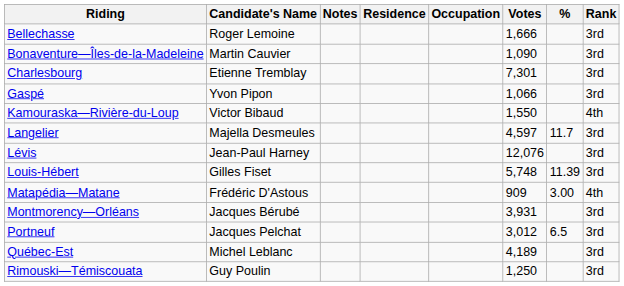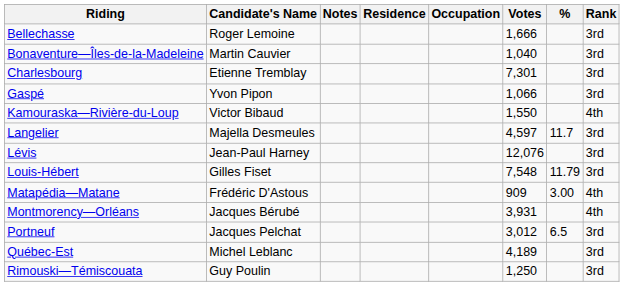 <table class="wikitable sortable">
 <tr>
 <th>Riding<br></th>
 <th>Candidate's Name</th>
 <th>Notes</th>
 <th>Residence</th>
 <th>Occupation</th>
 <th>Votes</th>
 <th>%</th>
 <th>Rank</th>
 </tr>
 <tr>
 <td><a href='#'>Bellechasse</a></td>
 <td>Roger Lemoine</td>
 <td></td>
 <td></td>
 <td></td>
 <td>1,666</td>
 <td></td>
 <td>3rd</td>
 </tr>
 <tr>
 <td><a href='#'>Bonaventure—Îles-de-la-Madeleine</a></td>
 <td>Martin Cauvier</td>
 <td></td>
 <td></td>
 <td></td>
-<td>1,090</td>
+<td>1,040</td>
 <td></td>
 <td>3rd</td>
 </tr>
 <tr>
 <td><a href='#'>Charlesbourg</a></td>
 <td>Etienne Tremblay</td>
 <td></td>
 <td></td>
 <td></td>
 <td>7,301</td>
 <td></td>
 <td>3rd</td>
 </tr>
 <tr>
 <td><a href='#'>Gaspé</a></td>
 <td>Yvon Pipon</td>
 <td></td>
 <td></td>
 <td></td>
 <td>1,066</td>
 <td></td>
 <td>3rd</td>
 </tr>
 <tr>
 <td><a href='#'>Kamouraska—Rivière-du-Loup</a></td>
 <td>Victor Bibaud</td>
 <td></td>
 <td></td>
 <td></td>
 <td>1,550</td>
 <td></td>
 <td>4th</td>
 </tr>
 <tr>
 <td><a href='#'>Langelier</a></td>
 <td>Majella Desmeules</td>
 <td></td>
 <td></td>
 <td></td>
 <td>4,597</td>
 <td>11.7</td>
 <td>3rd</td>
 </tr>
 <tr>
 <td><a href='#'>Lévis</a></td>
 <td>Jean-Paul Harney</td>
 <td></td>
 <td></td>
 <td></td>
 <td>12,076</td>
 <td></td>
 <td>3rd</td>
 </tr>
 <tr>
 <td><a href='#'>Louis-Hébert</a></td>
 <td>Gilles Fiset</td>
 <td></td>
 <td></td>
 <td></td>
-<td>5,748</td>
-<td>11.39</td>
+<td>7,548</td>
+<td>11.79</td>
 <td>3rd</td>
 </tr>
 <tr>
 <td><a href='#'>Matapédia—Matane</a></td>
 <td>Frédéric D'Astous</td>
 <td></td>
 <td></td>
 <td></td>
 <td>909</td>
 <td>3.00</td>
 <td>4th</td>
 </tr>
 <tr>
 <td><a href='#'>Montmorency—Orléans</a></td>
 <td>Jacques Bérubé</td>
 <td></td>
 <td></td>
 <td></td>
 <td>3,931</td>
 <td></td>
-<td>3rd</td>
+<td>4th</td>
 </tr>
 <tr>
 <td><a href='#'>Portneuf</a></td>
 <td>Jacques Pelchat</td>
 <td></td>
 <td></td>
 <td></td>
 <td>3,012</td>
 <td>6.5</td>
 <td>3rd</td>
 </tr>
 <tr>
 <td><a href='#'>Québec-Est</a></td>
 <td>Michel Leblanc</td>
 <td></td>
 <td></td>
 <td></td>
 <td>4,189</td>
 <td></td>
 <td>3rd</td>
 </tr>
 <tr>
 <td><a href='#'>Rimouski—Témiscouata</a></td>
 <td>Guy Poulin</td>
 <td></td>
 <td></td>
 <td></td>
 <td>1,250</td>
 <td></td>
 <td>3rd</td>
 </tr>
 </table>
